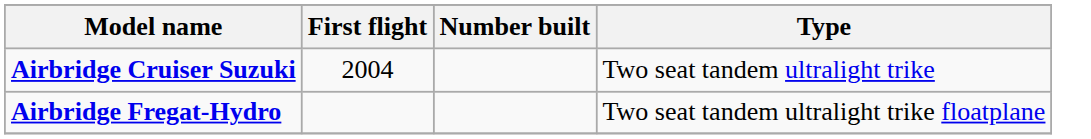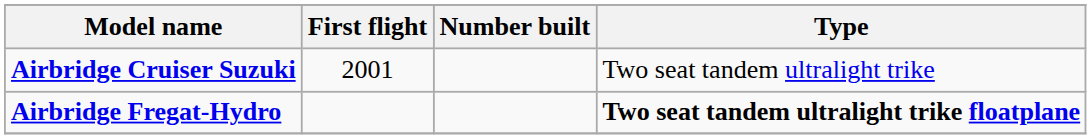 <table class="wikitable" align=center style="font-size:90%;">
 <tr>
 </tr>
 <tr style="background:#efefef;">
 <th>Model name</th>
 <th>First flight</th>
 <th>Number built</th>
 <th>Type</th>
 </tr>
 <tr>
 <td align=left><strong><a href='#'>Airbridge Cruiser Suzuki</a></strong></td>
-<td align=center>2004</td>
+<td align=center>2001</td>
 <td align=center></td>
 <td align=left>Two seat tandem <a href='#'>ultralight trike</a></td>
 </tr>
 <tr>
 <td align=left><strong><a href='#'>Airbridge Fregat-Hydro</a></strong></td>
 <td align=center></td>
 <td align=center></td>
-<td align=left>Two seat tandem ultralight trike <a href='#'>floatplane</a></td>
+<td align=left><strong>Two seat tandem ultralight trike <a href='#'>floatplane</a></strong></td>
 </tr>
 <tr>
 </tr>
 </table>
